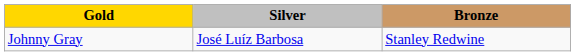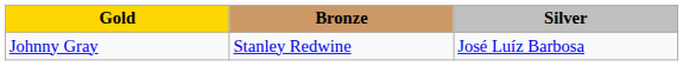 <table class="wikitable" style="text-align:left">
 <tr align="center">
 <td width=200 bgcolor=gold><strong>Gold</strong></td>
+<td width=200 bgcolor=CC9966><strong>Bronze</strong></td>
 <td width=200 bgcolor=silver><strong>Silver</strong></td>
-<td width=200 bgcolor=CC9966><strong>Bronze</strong></td>
 </tr>
 <tr>
 <td><a href='#'>Johnny Gray</a><br><em></em></td>
+<td><a href='#'>Stanley Redwine</a><br><em></em></td>
 <td><a href='#'>José Luíz Barbosa</a><br><em></em></td>
-<td><a href='#'>Stanley Redwine</a><br><em></em></td>
 </tr>
 </table>
